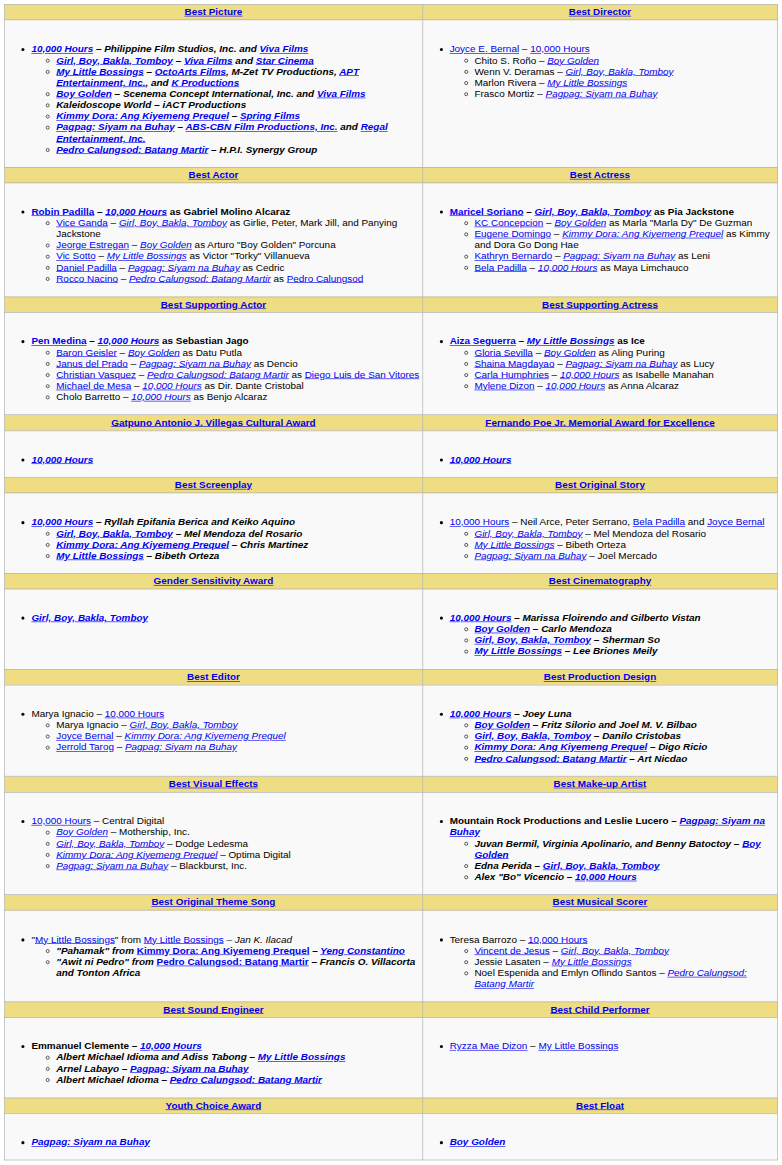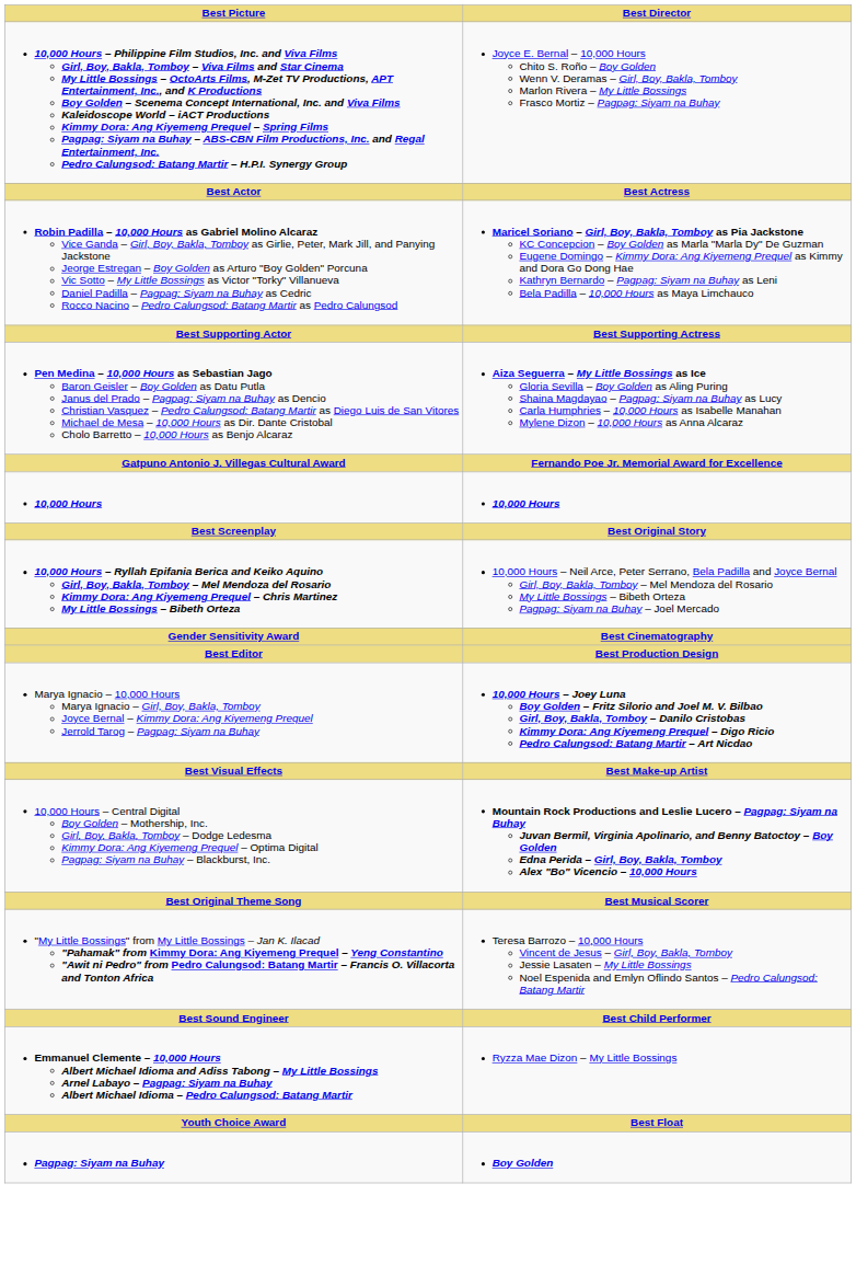 <table class=wikitable style="width=150%">
 <tr>
 <th style="background:#EEDD82;" ! style="width=50%"><a href='#'>Best Picture</a></th>
 <th style="background:#EEDD82;" ! style="width=50%"><a href='#'>Best Director</a></th>
 </tr>
 <tr>
 <td valign="top"><br><ul><li><strong><em><a href='#'>10,000 Hours</a><em> – Philippine Film Studios, Inc. and <a href='#'>Viva Films</a><strong><ul><li></em><a href='#'>Girl, Boy, Bakla, Tomboy</a><em> – <a href='#'>Viva Films</a> and <a href='#'>Star Cinema</a> </li><li></em><a href='#'>My Little Bossings</a><em> – <a href='#'>OctoArts Films</a>, M-Zet TV Productions, <a href='#'>APT Entertainment, Inc.</a>, and <a href='#'>K Productions</a> </li><li></em><a href='#'>Boy Golden</a><em> – Scenema Concept International, Inc. and <a href='#'>Viva Films</a></li><li></em>Kaleidoscope World<em> – iACT Productions</li><li></em><a href='#'>Kimmy Dora: Ang Kiyemeng Prequel</a><em> – <a href='#'>Spring Films</a></li><li></em><a href='#'>Pagpag: Siyam na Buhay</a><em> – <a href='#'>ABS-CBN Film Productions, Inc.</a> and <a href='#'>Regal Entertainment, Inc.</a></li><li></em><a href='#'>Pedro Calungsod: Batang Martir</a><em> – H.P.I. Synergy Group</li></ul></li></ul></td>
 <td valign="top"><br><ul><li></strong><a href='#'>Joyce E. Bernal</a> – </em><a href='#'>10,000 Hours</a></em></strong><ul><li>Chito S. Roño – <em><a href='#'>Boy Golden</a></em></li><li>Wenn V. Deramas – <em><a href='#'>Girl, Boy, Bakla, Tomboy</a></em></li><li>Marlon Rivera – <em><a href='#'>My Little Bossings</a></em></li><li>Frasco Mortiz – <em><a href='#'>Pagpag: Siyam na Buhay</a></em></li></ul></li></ul></td>
 </tr>
 <tr>
 <th style="background:#EEDD82;" ! style="width=50%"><a href='#'>Best Actor</a></th>
 <th style="background:#EEDD82;" ! style="width=50%"><a href='#'>Best Actress</a></th>
 </tr>
 <tr>
 <td valign="top"><br><ul><li><strong><a href='#'>Robin Padilla</a> – <em><a href='#'>10,000 Hours</a></em> as Gabriel Molino Alcaraz</strong><ul><li><a href='#'>Vice Ganda</a> – <em><a href='#'>Girl, Boy, Bakla, Tomboy</a></em> as Girlie, Peter, Mark Jill, and Panying Jackstone</li><li><a href='#'>Jeorge Estregan</a> – <em><a href='#'>Boy Golden</a></em> as Arturo "Boy Golden" Porcuna</li><li><a href='#'>Vic Sotto</a> – <em><a href='#'>My Little Bossings</a></em> as Victor "Torky" Villanueva</li><li><a href='#'>Daniel Padilla</a> – <em><a href='#'>Pagpag: Siyam na Buhay</a></em> as Cedric</li><li><a href='#'>Rocco Nacino</a> – <em><a href='#'>Pedro Calungsod: Batang Martir</a></em> as <a href='#'>Pedro Calungsod</a></li></ul></li></ul></td>
 <td valign="top"><br><ul><li><strong><a href='#'>Maricel Soriano</a> – <em><a href='#'>Girl, Boy, Bakla, Tomboy</a></em> as Pia Jackstone</strong><ul><li><a href='#'>KC Concepcion</a> – <em><a href='#'>Boy Golden</a></em> as Marla "Marla Dy" De Guzman</li><li><a href='#'>Eugene Domingo</a> – <em><a href='#'>Kimmy Dora: Ang Kiyemeng Prequel</a></em> as Kimmy and Dora Go Dong Hae</li><li><a href='#'>Kathryn Bernardo</a> – <em><a href='#'>Pagpag: Siyam na Buhay</a></em> as Leni</li><li><a href='#'>Bela Padilla</a> – <em><a href='#'>10,000 Hours</a></em> as Maya Limchauco</li></ul></li></ul></td>
 </tr>
 <tr>
 <th style="background:#EEDD82;" ! style="width=50%"><a href='#'>Best Supporting Actor</a></th>
 <th style="background:#EEDD82;" ! style="width=50%"><a href='#'>Best Supporting Actress</a></th>
 </tr>
 <tr>
 <td valign="top"><br><ul><li><strong><a href='#'>Pen Medina</a> – <em><a href='#'>10,000 Hours</a></em> as Sebastian Jago</strong><ul><li><a href='#'>Baron Geisler</a> – <em><a href='#'>Boy Golden</a></em> as Datu Putla</li><li><a href='#'>Janus del Prado</a> – <em><a href='#'>Pagpag: Siyam na Buhay</a></em> as Dencio</li><li><a href='#'>Christian Vasquez</a> – <em><a href='#'>Pedro Calungsod: Batang Martir</a></em> as <a href='#'>Diego Luis de San Vitores</a></li><li><a href='#'>Michael de Mesa</a> – <em><a href='#'>10,000 Hours</a></em> as Dir. Dante Cristobal</li><li>Cholo Barretto – <em><a href='#'>10,000 Hours</a></em> as Benjo Alcaraz</li></ul></li></ul></td>
 <td valign="top"><br><ul><li><strong><a href='#'>Aiza Seguerra</a> – <em><a href='#'>My Little Bossings</a></em> as Ice</strong><ul><li><a href='#'>Gloria Sevilla</a> – <em><a href='#'>Boy Golden</a></em> as Aling Puring</li><li><a href='#'>Shaina Magdayao</a> – <em><a href='#'>Pagpag: Siyam na Buhay</a></em> as Lucy</li><li><a href='#'>Carla Humphries</a> – <em><a href='#'>10,000 Hours</a></em> as Isabelle Manahan</li><li><a href='#'>Mylene Dizon</a> – <em><a href='#'>10,000 Hours</a></em> as Anna Alcaraz</li></ul></li></ul></td>
 </tr>
 <tr>
 <th style="background:#EEDD82;" ! style="width=50%"><a href='#'>Gatpuno Antonio J. Villegas Cultural Award</a></th>
 <th style="background:#EEDD82;" ! style="width=50%"><a href='#'>Fernando Poe Jr. Memorial Award for Excellence</a></th>
 </tr>
 <tr>
 <td valign="top"><br><ul><li><strong><em><a href='#'>10,000 Hours</a></em></strong></li></ul></td>
 <td valign="top"><br><ul><li><strong><em><a href='#'>10,000 Hours</a></em></strong></li></ul></td>
 </tr>
 <tr>
 <th style="background:#EEDD82;" ! style="width=50%"><a href='#'>Best Screenplay</a></th>
 <th style="background:#EEDD82;" ! style="width=50%"><a href='#'>Best Original Story</a></th>
 </tr>
 <tr>
 <td valign="top"><br><ul><li><strong><em><a href='#'>10,000 Hours</a><em> – Ryllah Epifania Berica and Keiko Aquino<strong><ul><li></em><a href='#'>Girl, Boy, Bakla, Tomboy</a><em> – Mel Mendoza del Rosario</li><li></em><a href='#'>Kimmy Dora: Ang Kiyemeng Prequel</a><em> – Chris Martinez</li><li></em><a href='#'>My Little Bossings</a><em> – Bibeth Orteza</li></ul></li></ul></td>
 <td valign="top"><br><ul><li></em></strong><a href='#'>10,000 Hours</a></em> – Neil Arce, Peter Serrano, <a href='#'>Bela Padilla</a> and <a href='#'>Joyce Bernal</a></strong><ul><li><em><a href='#'>Girl, Boy, Bakla, Tomboy</a></em> – Mel Mendoza del Rosario</li><li><em><a href='#'>My Little Bossings</a></em> – Bibeth Orteza</li><li><em><a href='#'>Pagpag: Siyam na Buhay</a></em> – Joel Mercado</li></ul></li></ul></td>
 </tr>
 <tr>
 <th style="background:#EEDD82;" ! style="width=50%"><a href='#'>Gender Sensitivity Award</a></th>
 <th style="background:#EEDD82;" ! style="width=50%"><a href='#'>Best Cinematography</a></th>
 </tr>
 <tr>
-<td valign="top"><br><ul><li><strong><em><a href='#'>Girl, Boy, Bakla, Tomboy</a></em></strong></li></ul></td>
-<td valign="top"><br><ul><li><strong><em><a href='#'>10,000 Hours</a><em> – Marissa Floirendo and Gilberto Vistan<strong><ul><li></em><a href='#'>Boy Golden</a><em> – Carlo Mendoza</li><li></em><a href='#'>Girl, Boy, Bakla, Tomboy</a><em> – Sherman So</li><li></em><a href='#'>My Little Bossings</a><em> – Lee Briones Meily</li></ul></li></ul></td>
-</tr>
-<tr>
 <th style="background:#EEDD82;" ! style="width=50%"><a href='#'>Best Editor</a></th>
 <th style="background:#EEDD82;" ! style="width=50%"><a href='#'>Best Production Design</a></th>
 </tr>
 <tr>
 <td valign="top"><br><ul><li></strong>Marya Ignacio – </em><a href='#'>10,000 Hours</a></em></strong><ul><li>Marya Ignacio – <em><a href='#'>Girl, Boy, Bakla, Tomboy</a></em></li><li><a href='#'>Joyce Bernal</a> – <em><a href='#'>Kimmy Dora: Ang Kiyemeng Prequel</a></em></li><li><a href='#'>Jerrold Tarog</a> – <em><a href='#'>Pagpag: Siyam na Buhay</a></em></li></ul></li></ul></td>
 <td valign="top"><br><ul><li><strong><em><a href='#'>10,000 Hours</a><em> – Joey Luna<strong><ul><li></em><a href='#'>Boy Golden</a><em> – Fritz Silorio and Joel M. V. Bilbao</li><li></em><a href='#'>Girl, Boy, Bakla, Tomboy</a><em> – Danilo Cristobas</li><li></em><a href='#'>Kimmy Dora: Ang Kiyemeng Prequel</a><em> – Digo Ricio</li><li></em><a href='#'>Pedro Calungsod: Batang Martir</a><em> – Art Nicdao</li></ul></li></ul></td>
 </tr>
 <tr>
 <th style="background:#EEDD82;" ! style="width=50%"><a href='#'>Best Visual Effects</a></th>
 <th style="background:#EEDD82;" ! style="width=50%"><a href='#'>Best Make-up Artist</a></th>
 </tr>
 <tr>
 <td valign="top"><br><ul><li></em></strong><a href='#'>10,000 Hours</a></em> – Central Digital</strong><ul><li><em><a href='#'>Boy Golden</a></em> – Mothership, Inc.</li><li><em><a href='#'>Girl, Boy, Bakla, Tomboy</a></em> – Dodge Ledesma</li><li><em><a href='#'>Kimmy Dora: Ang Kiyemeng Prequel</a></em> – Optima Digital</li><li><em><a href='#'>Pagpag: Siyam na Buhay</a></em> – Blackburst, Inc.</li></ul></li></ul></td>
 <td valign="top"><br><ul><li><strong>Mountain Rock Productions and Leslie Lucero – <em><a href='#'>Pagpag: Siyam na Buhay</a><strong><em><ul><li>Juvan Bermil, Virginia Apolinario, and Benny Batoctoy – </em><a href='#'>Boy Golden</a><em></li><li>Edna Perida – </em><a href='#'>Girl, Boy, Bakla, Tomboy</a><em></li><li>Alex "Bo" Vicencio – </em><a href='#'>10,000 Hours</a><em></li></ul></li></ul></td>
 </tr>
 <tr>
 <th style="background:#EEDD82;" ! style="width=50%"><a href='#'>Best Original Theme Song</a></th>
 <th style="background:#EEDD82;" ! style="width=50%"><a href='#'>Best Musical Scorer</a></th>
 </tr>
 <tr>
 <td valign="top"><br><ul><li></strong>"<a href='#'>My Little Bossings</a>" from </em><a href='#'>My Little Bossings</a><em> – Jan K. Ilacad<strong><ul><li>"Pahamak" from </em><a href='#'>Kimmy Dora: Ang Kiyemeng Prequel</a><em> – <a href='#'>Yeng Constantino</a></li><li>"Awit ni Pedro" from </em><a href='#'>Pedro Calungsod: Batang Martir</a><em> – Francis O. Villacorta and Tonton Africa</li></ul></li></ul></td>
 <td valign="top"><br><ul><li></strong>Teresa Barrozo – </em><a href='#'>10,000 Hours</a></em></strong><ul><li><a href='#'>Vincent de Jesus</a> – <em><a href='#'>Girl, Boy, Bakla, Tomboy</a></em></li><li>Jessie Lasaten – <em><a href='#'>My Little Bossings</a></em></li><li>Noel Espenida and Emlyn Oflindo Santos – <em><a href='#'>Pedro Calungsod: Batang Martir</a></em></li></ul></li></ul></td>
 </tr>
 <tr>
 <th style="background:#EEDD82;" ! style="width=50%"><a href='#'>Best Sound Engineer</a></th>
 <th style="background:#EEDD82;" ! style="width=50%"><a href='#'>Best Child Performer</a></th>
 </tr>
 <tr>
 <td valign="top"><br><ul><li><strong>Emmanuel Clemente – <em><a href='#'>10,000 Hours</a><strong><em><ul><li>Albert Michael Idioma and Adiss Tabong – </em><a href='#'>My Little Bossings</a><em></li><li>Arnel Labayo – </em><a href='#'>Pagpag: Siyam na Buhay</a><em></li><li>Albert Michael Idioma – </em><a href='#'>Pedro Calungsod: Batang Martir</a><em></li></ul></li></ul></td>
 <td valign="top"><br><ul><li></strong><a href='#'>Ryzza Mae Dizon</a> – </em><a href='#'>My Little Bossings</a></em></strong></li></ul></td>
 </tr>
 <tr>
 <th style="background:#EEDD82;" ! style="width=50%"><a href='#'>Youth Choice Award</a></th>
 <th style="background:#EEDD82;" ! style="width=50%"><a href='#'>Best Float</a></th>
 </tr>
 <tr>
 <td valign="top"><br><ul><li><strong><em><a href='#'>Pagpag: Siyam na Buhay</a></em></strong></li></ul></td>
 <td valign="top"><br><ul><li><strong><em><a href='#'>Boy Golden</a></em></strong></li></ul></td>
 </tr>
 </table>
